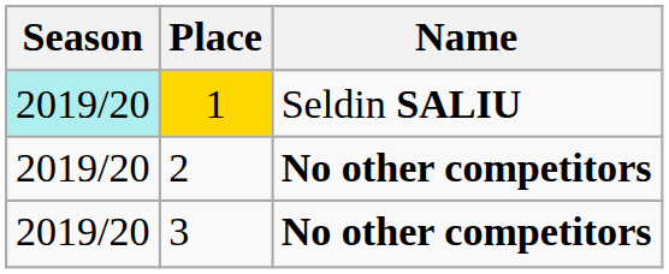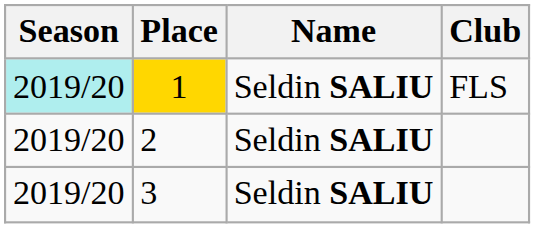 <table class="wikitable">
 <tr>
 <th>Season</th>
 <th>Place</th>
 <th>Name</th>
+<th>Club</th>
 </tr>
 <tr>
 <td style="background: paleturquoise;">2019/20</td>
 <td style="text-align:center; background:gold;">1</td>
 <td>Seldin <strong>SALIU</strong></td>
+<td>FLS</td>
 </tr>
 <tr>
 <td>2019/20</td>
 <td>2</td>
-<td><strong>No other competitors</strong></td>
+<td>Seldin <strong>SALIU</strong></td>
+<td></td>
 </tr>
 <tr>
 <td>2019/20</td>
 <td>3</td>
-<td><strong>No other competitors</strong></td>
+<td>Seldin <strong>SALIU</strong></td>
+<td></td>
 </tr>
 </table>
